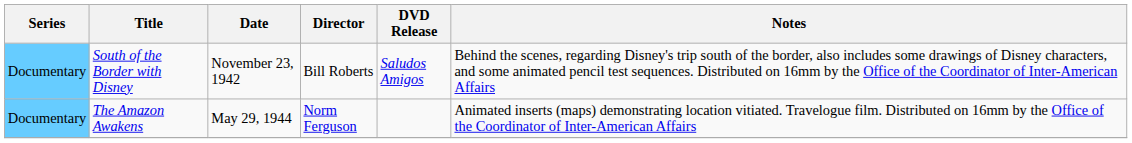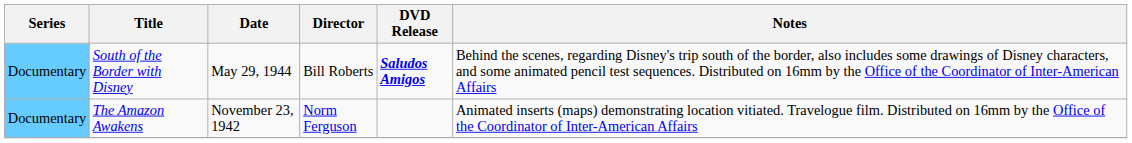 <table class=wikitable sortable">
 <tr>
 <th>Series</th>
 <th>Title</th>
 <th>Date</th>
 <th>Director</th>
 <th>DVD Release</th>
 <th>Notes</th>
 </tr>
 <tr>
 <td bgcolor="#66ccff">Documentary</td>
 <td><em><a href='#'>South of the Border with Disney</a></em></td>
-<td>November 23, 1942</td>
+<td>May 29, 1944</td>
 <td>Bill Roberts</td>
-<td><em><a href='#'>Saludos Amigos</a></em></td>
+<td><strong><em><a href='#'>Saludos Amigos</a></em></strong></td>
 <td>Behind the scenes, regarding Disney's trip south of the border, also includes some drawings of Disney characters, and some animated pencil test sequences. Distributed on 16mm by the <a href='#'>Office of the Coordinator of Inter-American Affairs</a></td>
 </tr>
 <tr>
 <td bgcolor="#66ccff">Documentary</td>
 <td><em><a href='#'>The Amazon Awakens</a></em></td>
-<td>May 29, 1944</td>
+<td>November 23, 1942</td>
 <td><a href='#'>Norm Ferguson</a></td>
 <td></td>
 <td>Animated inserts (maps) demonstrating location vitiated. Travelogue film. Distributed on 16mm by the <a href='#'>Office of the Coordinator of Inter-American Affairs</a></td>
 </tr>
 <tr>
 </tr>
 </table>
